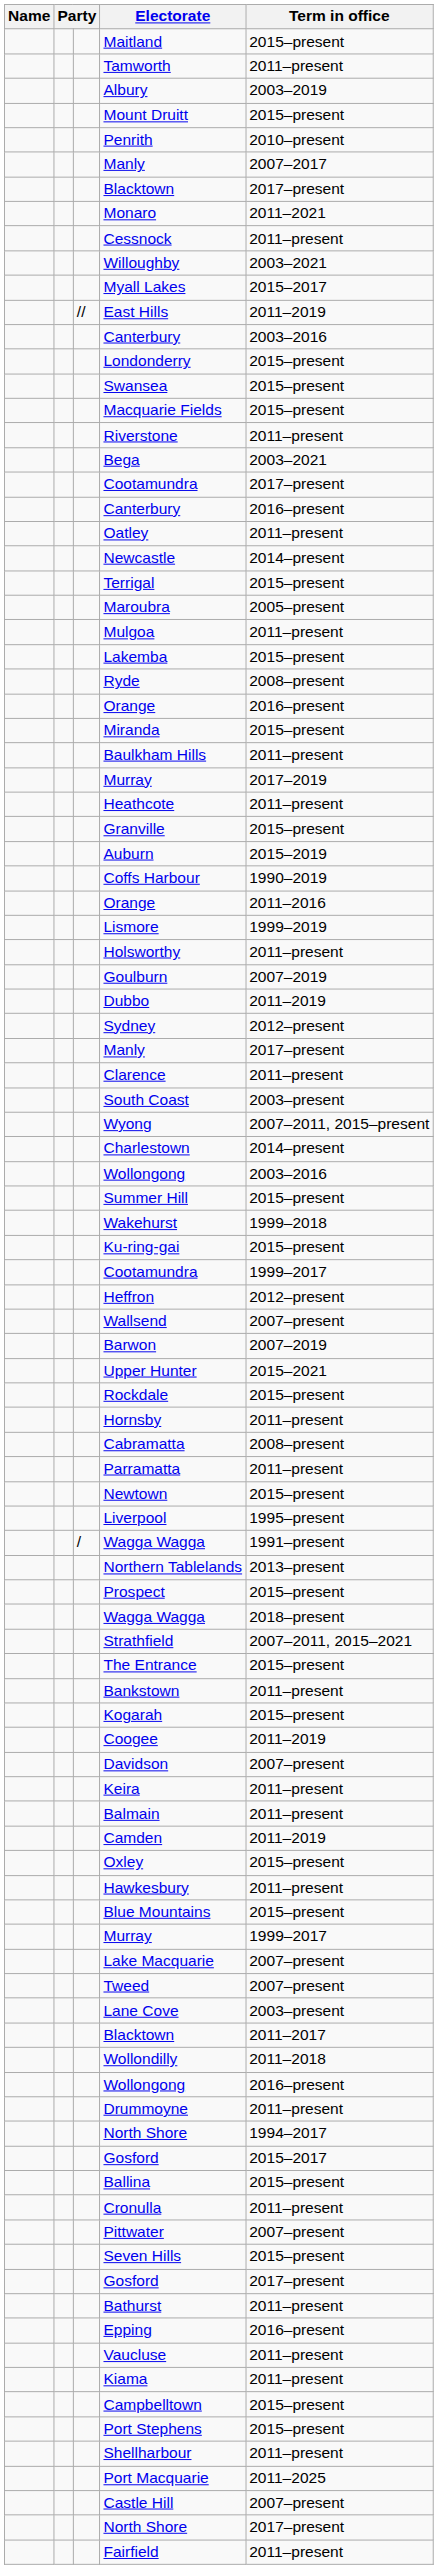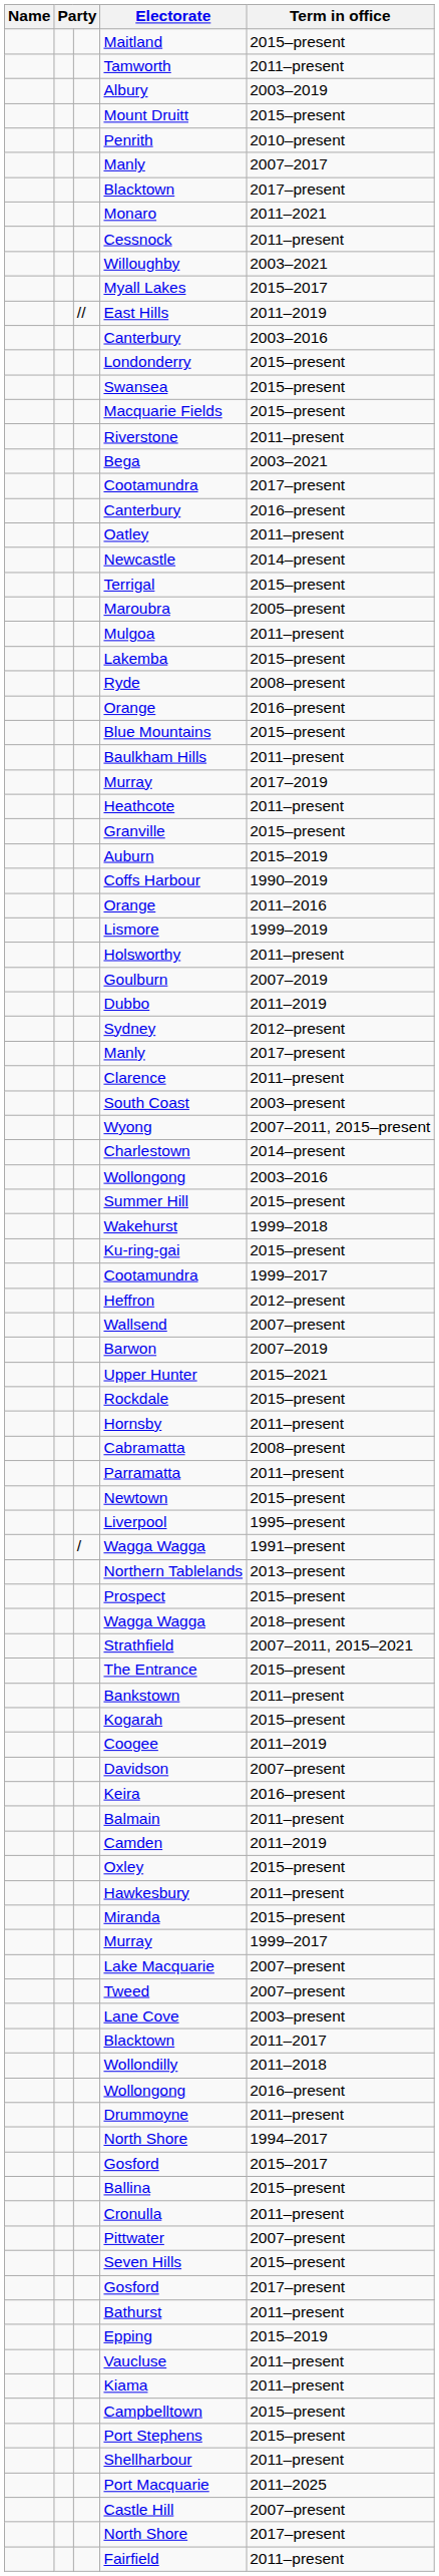 <table class="wikitable sortable">
 <tr>
 <th>Name</th>
 <th colspan=2>Party</th>
 <th><a href='#'>Electorate</a></th>
 <th>Term in office</th>
 </tr>
 <tr>
 <td></td>
 <td> </td>
 <td></td>
 <td><a href='#'>Maitland</a></td>
 <td>2015–present</td>
 </tr>
 <tr>
 <td></td>
 <td> </td>
 <td></td>
 <td><a href='#'>Tamworth</a></td>
 <td>2011–present</td>
 </tr>
 <tr>
 <td></td>
 <td> </td>
 <td></td>
 <td><a href='#'>Albury</a></td>
 <td>2003–2019</td>
 </tr>
 <tr>
 <td></td>
 <td> </td>
 <td></td>
 <td><a href='#'>Mount Druitt</a></td>
 <td>2015–present</td>
 </tr>
 <tr>
 <td></td>
 <td> </td>
 <td></td>
 <td><a href='#'>Penrith</a></td>
 <td>2010–present</td>
 </tr>
 <tr>
 <td></td>
 <td> </td>
 <td></td>
 <td><a href='#'>Manly</a></td>
 <td>2007–2017</td>
 </tr>
 <tr>
 <td></td>
 <td> </td>
 <td></td>
 <td><a href='#'>Blacktown</a></td>
 <td>2017–present</td>
 </tr>
 <tr>
 <td></td>
 <td> </td>
 <td></td>
 <td><a href='#'>Monaro</a></td>
 <td>2011–2021</td>
 </tr>
 <tr>
 <td></td>
 <td> </td>
 <td></td>
 <td><a href='#'>Cessnock</a></td>
 <td>2011–present</td>
 </tr>
 <tr>
 <td></td>
 <td> </td>
 <td></td>
 <td><a href='#'>Willoughby</a></td>
 <td>2003–2021</td>
 </tr>
 <tr>
 <td></td>
 <td> </td>
 <td></td>
 <td><a href='#'>Myall Lakes</a></td>
 <td>2015–2017</td>
 </tr>
 <tr>
 <td></td>
 <td> </td>
 <td>//</td>
 <td><a href='#'>East Hills</a></td>
 <td>2011–2019</td>
 </tr>
 <tr>
 <td></td>
 <td> </td>
 <td></td>
 <td><a href='#'>Canterbury</a></td>
 <td>2003–2016</td>
 </tr>
 <tr>
 <td></td>
 <td> </td>
 <td></td>
 <td><a href='#'>Londonderry</a></td>
 <td>2015–present</td>
 </tr>
 <tr>
 <td></td>
 <td> </td>
 <td></td>
 <td><a href='#'>Swansea</a></td>
 <td>2015–present</td>
 </tr>
 <tr>
 <td></td>
 <td> </td>
 <td></td>
 <td><a href='#'>Macquarie Fields</a></td>
 <td>2015–present</td>
 </tr>
 <tr>
 <td></td>
 <td> </td>
 <td></td>
 <td><a href='#'>Riverstone</a></td>
 <td>2011–present</td>
 </tr>
 <tr>
 <td></td>
 <td> </td>
 <td></td>
 <td><a href='#'>Bega</a></td>
 <td>2003–2021</td>
 </tr>
 <tr>
 <td></td>
 <td> </td>
 <td></td>
 <td><a href='#'>Cootamundra</a></td>
 <td>2017–present</td>
 </tr>
 <tr>
 <td></td>
 <td> </td>
 <td></td>
 <td><a href='#'>Canterbury</a></td>
 <td>2016–present</td>
 </tr>
 <tr>
 <td></td>
 <td> </td>
 <td></td>
 <td><a href='#'>Oatley</a></td>
 <td>2011–present</td>
 </tr>
 <tr>
 <td></td>
 <td> </td>
 <td></td>
 <td><a href='#'>Newcastle</a></td>
 <td>2014–present</td>
 </tr>
 <tr>
 <td></td>
 <td> </td>
 <td></td>
 <td><a href='#'>Terrigal</a></td>
 <td>2015–present</td>
 </tr>
 <tr>
 <td></td>
 <td> </td>
 <td></td>
 <td><a href='#'>Maroubra</a></td>
 <td>2005–present</td>
 </tr>
 <tr>
 <td></td>
 <td> </td>
 <td></td>
 <td><a href='#'>Mulgoa</a></td>
 <td>2011–present</td>
 </tr>
 <tr>
 <td></td>
 <td> </td>
 <td></td>
 <td><a href='#'>Lakemba</a></td>
 <td>2015–present</td>
 </tr>
 <tr>
 <td></td>
 <td> </td>
 <td></td>
 <td><a href='#'>Ryde</a></td>
 <td>2008–present</td>
 </tr>
 <tr>
 <td></td>
 <td> </td>
 <td></td>
 <td><a href='#'>Orange</a></td>
 <td>2016–present</td>
 </tr>
 <tr>
 <td></td>
 <td> </td>
 <td></td>
-<td><a href='#'>Miranda</a></td>
+<td><a href='#'>Blue Mountains</a></td>
 <td>2015–present</td>
 </tr>
 <tr>
 <td></td>
 <td> </td>
 <td></td>
 <td><a href='#'>Baulkham Hills</a></td>
 <td>2011–present</td>
 </tr>
 <tr>
 <td></td>
 <td> </td>
 <td></td>
 <td><a href='#'>Murray</a></td>
 <td>2017–2019</td>
 </tr>
 <tr>
 <td></td>
 <td> </td>
 <td></td>
 <td><a href='#'>Heathcote</a></td>
 <td>2011–present</td>
 </tr>
 <tr>
 <td></td>
 <td> </td>
 <td></td>
 <td><a href='#'>Granville</a></td>
 <td>2015–present</td>
 </tr>
 <tr>
 <td></td>
 <td> </td>
 <td></td>
 <td><a href='#'>Auburn</a></td>
 <td>2015–2019</td>
 </tr>
 <tr>
 <td></td>
 <td> </td>
 <td></td>
 <td><a href='#'>Coffs Harbour</a></td>
 <td>1990–2019</td>
 </tr>
 <tr>
 <td></td>
 <td> </td>
 <td></td>
 <td><a href='#'>Orange</a></td>
 <td>2011–2016</td>
 </tr>
 <tr>
 <td></td>
 <td> </td>
 <td></td>
 <td><a href='#'>Lismore</a></td>
 <td>1999–2019</td>
 </tr>
 <tr>
 <td></td>
 <td> </td>
 <td></td>
 <td><a href='#'>Holsworthy</a></td>
 <td>2011–present</td>
 </tr>
 <tr>
 <td></td>
 <td> </td>
 <td></td>
 <td><a href='#'>Goulburn</a></td>
 <td>2007–2019</td>
 </tr>
 <tr>
 <td></td>
 <td> </td>
 <td></td>
 <td><a href='#'>Dubbo</a></td>
 <td>2011–2019</td>
 </tr>
 <tr>
 <td></td>
 <td> </td>
 <td></td>
 <td><a href='#'>Sydney</a></td>
 <td>2012–present</td>
 </tr>
 <tr>
 <td></td>
 <td> </td>
 <td></td>
 <td><a href='#'>Manly</a></td>
 <td>2017–present</td>
 </tr>
 <tr>
 <td></td>
 <td> </td>
 <td></td>
 <td><a href='#'>Clarence</a></td>
 <td>2011–present</td>
 </tr>
 <tr>
 <td></td>
 <td> </td>
 <td></td>
 <td><a href='#'>South Coast</a></td>
 <td>2003–present</td>
 </tr>
 <tr>
 <td></td>
 <td> </td>
 <td></td>
 <td><a href='#'>Wyong</a></td>
 <td>2007–2011, 2015–present</td>
 </tr>
 <tr>
 <td></td>
 <td> </td>
 <td></td>
 <td><a href='#'>Charlestown</a></td>
 <td>2014–present</td>
 </tr>
 <tr>
 <td></td>
 <td> </td>
 <td></td>
 <td><a href='#'>Wollongong</a></td>
 <td>2003–2016</td>
 </tr>
 <tr>
 <td></td>
 <td> </td>
 <td></td>
 <td><a href='#'>Summer Hill</a></td>
 <td>2015–present</td>
 </tr>
 <tr>
 <td></td>
 <td> </td>
 <td></td>
 <td><a href='#'>Wakehurst</a></td>
 <td>1999–2018</td>
 </tr>
 <tr>
 <td></td>
 <td> </td>
 <td></td>
 <td><a href='#'>Ku-ring-gai</a></td>
 <td>2015–present</td>
 </tr>
 <tr>
 <td></td>
 <td> </td>
 <td></td>
 <td><a href='#'>Cootamundra</a></td>
 <td>1999–2017</td>
 </tr>
 <tr>
 <td></td>
 <td> </td>
 <td></td>
 <td><a href='#'>Heffron</a></td>
 <td>2012–present</td>
 </tr>
 <tr>
 <td></td>
 <td> </td>
 <td></td>
 <td><a href='#'>Wallsend</a></td>
 <td>2007–present</td>
 </tr>
 <tr>
 <td></td>
 <td> </td>
 <td></td>
 <td><a href='#'>Barwon</a></td>
 <td>2007–2019</td>
 </tr>
 <tr>
 <td></td>
 <td> </td>
 <td></td>
 <td><a href='#'>Upper Hunter</a></td>
 <td>2015–2021</td>
 </tr>
 <tr>
 <td></td>
 <td> </td>
 <td></td>
 <td><a href='#'>Rockdale</a></td>
 <td>2015–present</td>
 </tr>
 <tr>
 <td></td>
 <td> </td>
 <td></td>
 <td><a href='#'>Hornsby</a></td>
 <td>2011–present</td>
 </tr>
 <tr>
 <td></td>
 <td> </td>
 <td></td>
 <td><a href='#'>Cabramatta</a></td>
 <td>2008–present</td>
 </tr>
 <tr>
 <td></td>
 <td> </td>
 <td></td>
 <td><a href='#'>Parramatta</a></td>
 <td>2011–present</td>
 </tr>
 <tr>
 <td></td>
 <td> </td>
 <td></td>
 <td><a href='#'>Newtown</a></td>
 <td>2015–present</td>
 </tr>
 <tr>
 <td></td>
 <td> </td>
 <td></td>
 <td><a href='#'>Liverpool</a></td>
 <td>1995–present</td>
 </tr>
 <tr>
 <td></td>
 <td> </td>
 <td>/</td>
 <td><a href='#'>Wagga Wagga</a></td>
 <td>1991–present</td>
 </tr>
 <tr>
 <td></td>
 <td> </td>
 <td></td>
 <td><a href='#'>Northern Tablelands</a></td>
 <td>2013–present</td>
 </tr>
 <tr>
 <td></td>
 <td> </td>
 <td></td>
 <td><a href='#'>Prospect</a></td>
 <td>2015–present</td>
 </tr>
 <tr>
 <td></td>
 <td> </td>
 <td></td>
 <td><a href='#'>Wagga Wagga</a></td>
 <td>2018–present</td>
 </tr>
 <tr>
 <td></td>
 <td> </td>
 <td></td>
 <td><a href='#'>Strathfield</a></td>
 <td>2007–2011, 2015–2021</td>
 </tr>
 <tr>
 <td></td>
 <td> </td>
 <td></td>
 <td><a href='#'>The Entrance</a></td>
 <td>2015–present</td>
 </tr>
 <tr>
 <td></td>
 <td> </td>
 <td></td>
 <td><a href='#'>Bankstown</a></td>
 <td>2011–present</td>
 </tr>
 <tr>
 <td></td>
 <td> </td>
 <td></td>
 <td><a href='#'>Kogarah</a></td>
 <td>2015–present</td>
 </tr>
 <tr>
 <td></td>
 <td> </td>
 <td></td>
 <td><a href='#'>Coogee</a></td>
 <td>2011–2019</td>
 </tr>
 <tr>
 <td></td>
 <td> </td>
 <td></td>
 <td><a href='#'>Davidson</a></td>
 <td>2007–present</td>
 </tr>
 <tr>
 <td></td>
 <td> </td>
 <td></td>
 <td><a href='#'>Keira</a></td>
-<td>2011–present</td>
+<td>2016–present</td>
 </tr>
 <tr>
 <td></td>
 <td> </td>
 <td></td>
 <td><a href='#'>Balmain</a></td>
 <td>2011–present</td>
 </tr>
 <tr>
 <td></td>
 <td> </td>
 <td></td>
 <td><a href='#'>Camden</a></td>
 <td>2011–2019</td>
 </tr>
 <tr>
 <td></td>
 <td> </td>
 <td></td>
 <td><a href='#'>Oxley</a></td>
 <td>2015–present</td>
 </tr>
 <tr>
 <td></td>
 <td> </td>
 <td></td>
 <td><a href='#'>Hawkesbury</a></td>
 <td>2011–present</td>
 </tr>
 <tr>
 <td></td>
 <td> </td>
 <td></td>
-<td><a href='#'>Blue Mountains</a></td>
+<td><a href='#'>Miranda</a></td>
 <td>2015–present</td>
 </tr>
 <tr>
 <td></td>
 <td> </td>
 <td></td>
 <td><a href='#'>Murray</a></td>
 <td>1999–2017</td>
 </tr>
 <tr>
 <td></td>
 <td> </td>
 <td></td>
 <td><a href='#'>Lake Macquarie</a></td>
 <td>2007–present</td>
 </tr>
 <tr>
 <td></td>
 <td> </td>
 <td></td>
 <td><a href='#'>Tweed</a></td>
 <td>2007–present</td>
 </tr>
 <tr>
 <td></td>
 <td> </td>
 <td></td>
 <td><a href='#'>Lane Cove</a></td>
 <td>2003–present</td>
 </tr>
 <tr>
 <td></td>
 <td> </td>
 <td></td>
 <td><a href='#'>Blacktown</a></td>
 <td>2011–2017</td>
 </tr>
 <tr>
 <td></td>
 <td> </td>
 <td></td>
 <td><a href='#'>Wollondilly</a></td>
 <td>2011–2018</td>
 </tr>
 <tr>
 <td></td>
 <td> </td>
 <td></td>
 <td><a href='#'>Wollongong</a></td>
 <td>2016–present</td>
 </tr>
 <tr>
 <td></td>
 <td> </td>
 <td></td>
 <td><a href='#'>Drummoyne</a></td>
 <td>2011–present</td>
 </tr>
 <tr>
 <td></td>
 <td> </td>
 <td></td>
 <td><a href='#'>North Shore</a></td>
 <td>1994–2017</td>
 </tr>
 <tr>
 <td></td>
 <td> </td>
 <td></td>
 <td><a href='#'>Gosford</a></td>
 <td>2015–2017</td>
 </tr>
 <tr>
 <td></td>
 <td> </td>
 <td></td>
 <td><a href='#'>Ballina</a></td>
 <td>2015–present</td>
 </tr>
 <tr>
 <td></td>
 <td> </td>
 <td></td>
 <td><a href='#'>Cronulla</a></td>
 <td>2011–present</td>
 </tr>
 <tr>
 <td></td>
 <td> </td>
 <td></td>
 <td><a href='#'>Pittwater</a></td>
 <td>2007–present</td>
 </tr>
 <tr>
 <td></td>
 <td> </td>
 <td></td>
 <td><a href='#'>Seven Hills</a></td>
 <td>2015–present</td>
 </tr>
 <tr>
 <td></td>
 <td> </td>
 <td></td>
 <td><a href='#'>Gosford</a></td>
 <td>2017–present</td>
 </tr>
 <tr>
 <td></td>
 <td> </td>
 <td></td>
 <td><a href='#'>Bathurst</a></td>
 <td>2011–present</td>
 </tr>
 <tr>
 <td></td>
 <td> </td>
 <td></td>
 <td><a href='#'>Epping</a></td>
-<td>2016–present</td>
+<td>2015–2019</td>
 </tr>
 <tr>
 <td></td>
 <td> </td>
 <td></td>
 <td><a href='#'>Vaucluse</a></td>
 <td>2011–present</td>
 </tr>
 <tr>
 <td></td>
 <td> </td>
 <td></td>
 <td><a href='#'>Kiama</a></td>
 <td>2011–present</td>
 </tr>
 <tr>
 <td></td>
 <td> </td>
 <td></td>
 <td><a href='#'>Campbelltown</a></td>
 <td>2015–present</td>
 </tr>
 <tr>
 <td></td>
 <td> </td>
 <td></td>
 <td><a href='#'>Port Stephens</a></td>
 <td>2015–present</td>
 </tr>
 <tr>
 <td></td>
 <td> </td>
 <td></td>
 <td><a href='#'>Shellharbour</a></td>
 <td>2011–present</td>
 </tr>
 <tr>
 <td></td>
 <td> </td>
 <td></td>
 <td><a href='#'>Port Macquarie</a></td>
 <td>2011–2025</td>
 </tr>
 <tr>
 <td></td>
 <td> </td>
 <td></td>
 <td><a href='#'>Castle Hill</a></td>
 <td>2007–present</td>
 </tr>
 <tr>
 <td></td>
 <td> </td>
 <td></td>
 <td><a href='#'>North Shore</a></td>
 <td>2017–present</td>
 </tr>
 <tr>
 <td></td>
 <td> </td>
 <td></td>
 <td><a href='#'>Fairfield</a></td>
 <td>2011–present</td>
 </tr>
 </table>
